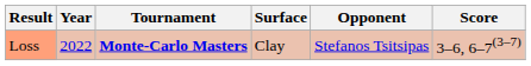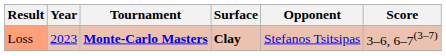 <table class="wikitable">
 <tr>
 <th>Result</th>
 <th>Year</th>
 <th>Tournament</th>
 <th>Surface</th>
 <th>Opponent</th>
 <th>Score</th>
 </tr>
 <tr style="background:#ebc2af;">
 <td bgcolor=ffa07a>Loss</td>
-<td><a href='#'>2022</a></td>
+<td><a href='#'>2023</a></td>
 <td><strong><a href='#'>Monte-Carlo Masters</a></strong></td>
-<td>Clay</td>
+<td><strong>Clay</strong></td>
 <td> <a href='#'>Stefanos Tsitsipas</a></td>
 <td>3–6, 6–7<sup>(3–7)</sup></td>
 </tr>
 </table>
